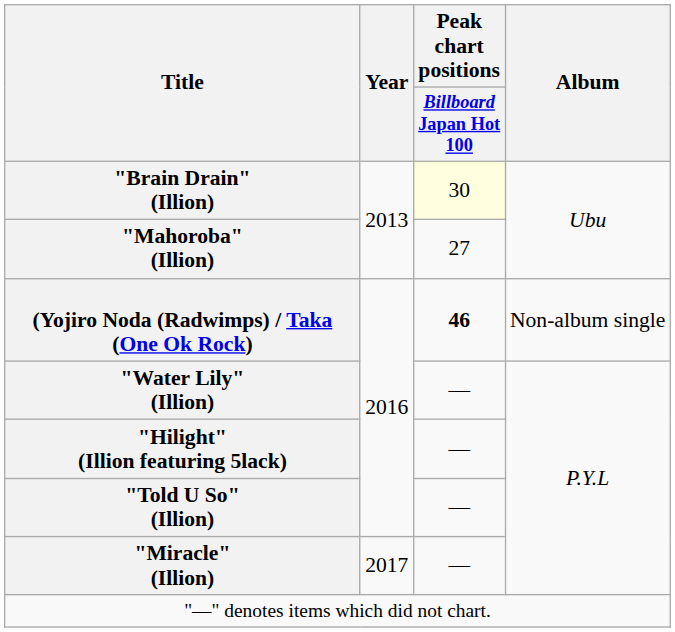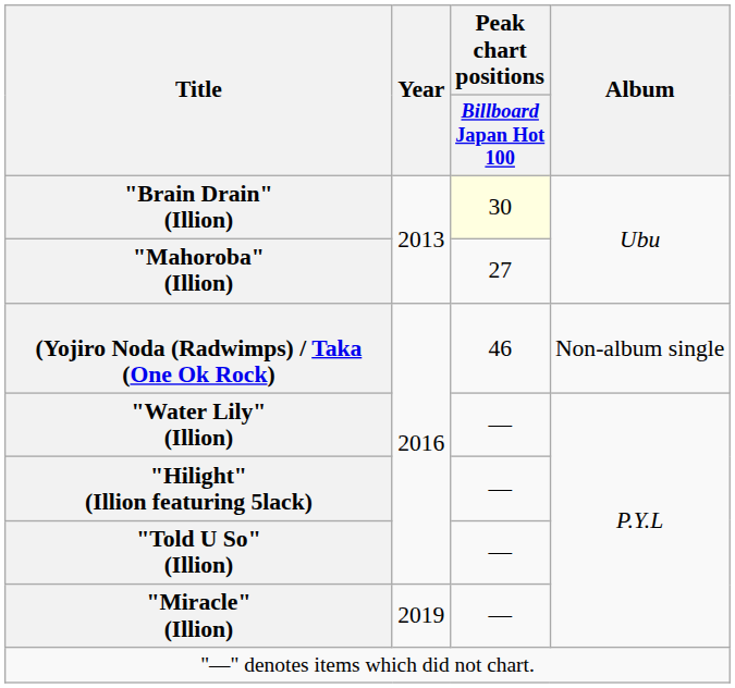 <table class="wikitable plainrowheaders" style="text-align:center;">
 <tr>
 <th scope="col" rowspan="2" style="width:16em;">Title</th>
 <th scope="col" rowspan="2">Year</th>
 <th scope="col" colspan="1">Peak chart positions</th>
 <th scope="col" rowspan="2">Album</th>
 </tr>
 <tr>
 <th style="width:3em;font-size:85%"><em><a href='#'>Billboard</a></em> <a href='#'>Japan Hot 100</a><br></th>
 </tr>
 <tr>
 <th scope="row">"Brain Drain"<br><span>(Illion)</span></th>
 <td rowspan="2">2013</td>
 <td style="background: lightyellow;">30</td>
 <td rowspan=2><em>Ubu</em></td>
 </tr>
 <tr>
 <th scope="row">"Mahoroba"<br><span>(Illion)</span></th>
 <td>27</td>
 </tr>
 <tr>
 <th scope="row"><br><span>(Yojiro Noda (Radwimps) / <a href='#'>Taka</a> (<a href='#'>One Ok Rock</a>)</span></th>
 <td rowspan="4">2016</td>
-<td><strong>46</strong></td>
+<td>46</td>
 <td>Non-album single</td>
 </tr>
 <tr>
 <th scope="row">"Water Lily"<br><span>(Illion)</span></th>
 <td>—</td>
 <td rowspan=4><em>P.Y.L</em></td>
 </tr>
 <tr>
 <th scope="row">"Hilight"<br><span>(Illion featuring 5lack)</span></th>
 <td>—</td>
 </tr>
 <tr>
 <th scope="row">"Told U So"<br><span>(Illion)</span></th>
 <td>—</td>
 </tr>
 <tr>
 <th scope="row">"Miracle"<br><span>(Illion)</span></th>
-<td>2017</td>
+<td>2019</td>
 <td>—</td>
 </tr>
 <tr>
 <td colspan="12" align="center" style="font-size:90%;">"—" denotes items which did not chart.</td>
 </tr>
 </table>
